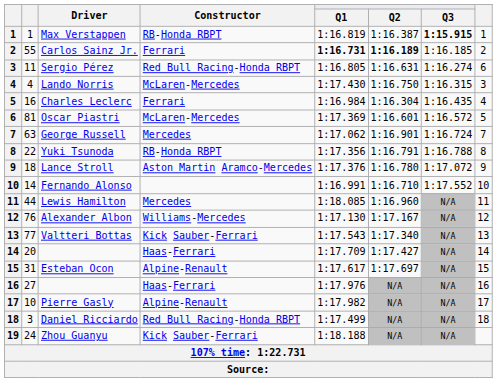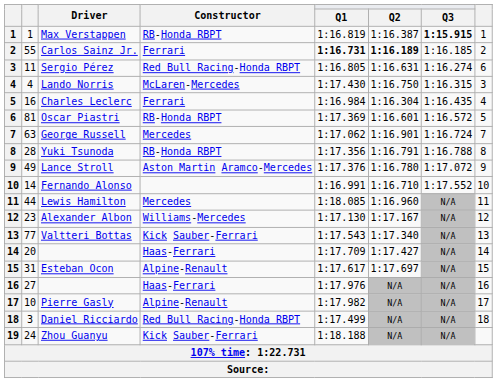 <table class="wikitable sortable" style="font-size: 85%;">
 <tr>
 <th rowspan="2"></th>
 <th rowspan="2"></th>
 <th rowspan="2">Driver</th>
 <th rowspan="2">Constructor</th>
 <th colspan="3" style="background:#eaecf0; text-align:center;"></th>
 <th rowspan="2"></th>
 </tr>
 <tr>
 <th scope="col">Q1</th>
 <th scope="col">Q2</th>
 <th scope="col">Q3</th>
 </tr>
 <tr>
 <th scope="row">1</th>
 <td align="center">1</td>
 <td data-sort-value="ver"> <a href='#'>Max Verstappen</a></td>
 <td><a href='#'>RB</a>-<a href='#'>Honda RBPT</a></td>
 <td>1:16.819</td>
 <td>1:16.387</td>
 <td><strong>1:15.915</strong></td>
 <td align="center">1</td>
 </tr>
 <tr>
 <th scope="row">2</th>
 <td align="center">55</td>
 <td data-sort-value="sai"> <a href='#'>Carlos Sainz Jr.</a></td>
 <td><a href='#'>Ferrari</a></td>
 <td><strong>1:16.731</strong></td>
 <td><strong>1:16.189</strong></td>
 <td>1:16.185</td>
 <td align="center">2</td>
 </tr>
 <tr>
 <th scope="row">3</th>
 <td align="center">11</td>
 <td data-sort-value="per"> <a href='#'>Sergio Pérez</a></td>
 <td><a href='#'>Red Bull Racing</a>-<a href='#'>Honda RBPT</a></td>
 <td>1:16.805</td>
 <td>1:16.631</td>
 <td>1:16.274</td>
 <td align="center">6</td>
 </tr>
 <tr>
 <th scope="row">4</th>
 <td align="center">4</td>
 <td data-sort-value="nor"> <a href='#'>Lando Norris</a></td>
 <td><a href='#'>McLaren</a>-<a href='#'>Mercedes</a></td>
 <td>1:17.430</td>
 <td>1:16.750</td>
 <td>1:16.315</td>
 <td align="center">3</td>
 </tr>
 <tr>
 <th scope="row">5</th>
 <td align="center">16</td>
 <td data-sort-value="lec"> <a href='#'>Charles Leclerc</a></td>
 <td><a href='#'>Ferrari</a></td>
 <td>1:16.984</td>
 <td>1:16.304</td>
 <td>1:16.435</td>
 <td align="center">4</td>
 </tr>
 <tr>
 <th scope="row">6</th>
 <td align="center">81</td>
 <td data-sort-value="pia"> <a href='#'>Oscar Piastri</a></td>
-<td><a href='#'>McLaren</a>-<a href='#'>Mercedes</a></td>
+<td><a href='#'>RB</a>-<a href='#'>Honda RBPT</a></td>
 <td>1:17.369</td>
 <td>1:16.601</td>
 <td>1:16.572</td>
 <td align="center">5</td>
 </tr>
 <tr>
 <th scope="row">7</th>
 <td align="center">63</td>
 <td data-sort-value="rus"> <a href='#'>George Russell</a></td>
 <td><a href='#'>Mercedes</a></td>
 <td>1:17.062</td>
 <td>1:16.901</td>
 <td>1:16.724</td>
 <td align="center">7</td>
 </tr>
 <tr>
 <th scope="row">8</th>
-<td align="center">22</td>
+<td align="center">28</td>
 <td data-sort-value="tsu"> <a href='#'>Yuki Tsunoda</a></td>
 <td><a href='#'>RB</a>-<a href='#'>Honda RBPT</a></td>
 <td>1:17.356</td>
 <td>1:16.791</td>
 <td>1:16.788</td>
 <td align="center">8</td>
 </tr>
 <tr>
 <th scope="row">9</th>
-<td align="center">18</td>
+<td align="center">49</td>
 <td data-sort-value="str"> <a href='#'>Lance Stroll</a></td>
 <td><a href='#'>Aston Martin</a> <a href='#'>Aramco</a>-<a href='#'>Mercedes</a></td>
 <td>1:17.376</td>
 <td>1:16.780</td>
 <td>1:17.072</td>
 <td align="center">9</td>
 </tr>
 <tr>
 <th scope="row">10</th>
 <td align="center">14</td>
 <td data-sort-value="alo"> <a href='#'>Fernando Alonso</a></td>
 <td></td>
 <td>1:16.991</td>
 <td>1:16.710</td>
 <td>1:17.552</td>
 <td align="center">10</td>
 </tr>
 <tr>
 <th scope="row">11</th>
 <td align="center">44</td>
 <td data-sort-value="ham"> <a href='#'>Lewis Hamilton</a></td>
 <td><a href='#'>Mercedes</a></td>
 <td>1:18.085</td>
 <td>1:16.960</td>
 <td data-sort-value="18" align="center" style="background: silver"><small>N/A</small></td>
 <td align="center">11</td>
 </tr>
 <tr>
 <th scope="row">12</th>
-<td align="center">76</td>
+<td align="center">23</td>
 <td data-sort-value="alb"> <a href='#'>Alexander Albon</a></td>
 <td><a href='#'>Williams</a>-<a href='#'>Mercedes</a></td>
 <td>1:17.130</td>
 <td>1:17.167</td>
 <td data-sort-value="18" align="center" style="background: silver"><small>N/A</small></td>
 <td align="center">12</td>
 </tr>
 <tr>
 <th scope="row">13</th>
 <td align="center">77</td>
 <td data-sort-value="bot"> <a href='#'>Valtteri Bottas</a></td>
 <td><a href='#'>Kick</a> <a href='#'>Sauber</a>-<a href='#'>Ferrari</a></td>
 <td>1:17.543</td>
 <td>1:17.340</td>
 <td data-sort-value="18" align="center" style="background: silver"><small>N/A</small></td>
 <td align="center">13</td>
 </tr>
 <tr>
 <th scope="row">14</th>
 <td align="center">20</td>
 <td data-sort-value="mag"></td>
 <td><a href='#'>Haas</a>-<a href='#'>Ferrari</a></td>
 <td>1:17.709</td>
 <td>1:17.427</td>
 <td data-sort-value="18" align="center" style="background: silver"><small>N/A</small></td>
 <td align="center">14</td>
 </tr>
 <tr>
 <th scope="row">15</th>
 <td align="center">31</td>
 <td data-sort-value="oco"> <a href='#'>Esteban Ocon</a></td>
 <td><a href='#'>Alpine</a>-<a href='#'>Renault</a></td>
 <td>1:17.617</td>
 <td>1:17.697</td>
 <td data-sort-value="14" align="center" style="background: silver"><small>N/A</small></td>
 <td align="center">15</td>
 </tr>
 <tr>
 <th scope="row">16</th>
 <td align="center">27</td>
 <td data-sort-value="hul"></td>
 <td><a href='#'>Haas</a>-<a href='#'>Ferrari</a></td>
 <td>1:17.976</td>
 <td data-sort-value="14" align="center" style="background: silver"><small>N/A</small></td>
 <td data-sort-value="18" align="center" style="background: silver"><small>N/A</small></td>
 <td align="center">16</td>
 </tr>
 <tr>
 <th scope="row">17</th>
 <td align="center">10</td>
 <td data-sort-value="gas"> <a href='#'>Pierre Gasly</a></td>
 <td><a href='#'>Alpine</a>-<a href='#'>Renault</a></td>
 <td>1:17.982</td>
 <td data-sort-value="14" align="center" style="background: silver"><small>N/A</small></td>
 <td data-sort-value="14" align="center" style="background: silver"><small>N/A</small></td>
 <td align="center">17</td>
 </tr>
 <tr>
 <th scope="row">18</th>
 <td align="center">3</td>
 <td data-sort-value="ric"> <a href='#'>Daniel Ricciardo</a></td>
 <td><a href='#'>Red Bull Racing</a>-<a href='#'>Honda RBPT</a></td>
 <td>1:17.499</td>
 <td data-sort-value="14" align="center" style="background: silver"><small>N/A</small></td>
 <td data-sort-value="14" align="center" style="background: silver"><small>N/A</small></td>
 <td align="center">18</td>
 </tr>
 <tr>
 <th scope="row">19</th>
 <td align="center">24</td>
 <td data-sort-value="zho"> <a href='#'>Zhou Guanyu</a></td>
 <td><a href='#'>Kick</a> <a href='#'>Sauber</a>-<a href='#'>Ferrari</a></td>
 <td>1:18.188</td>
 <td data-sort-value="18" align="center" style="background: silver"><small>N/A</small></td>
 <td data-sort-value="18" align="center" style="background: silver"><small>N/A</small></td>
 <td align="center"></td>
 </tr>
 <tr>
 <th colspan="8"><a href='#'>107% time</a>: 1:22.731</th>
 </tr>
 <tr>
 <th colspan="8">Source:</th>
 </tr>
 </table>
